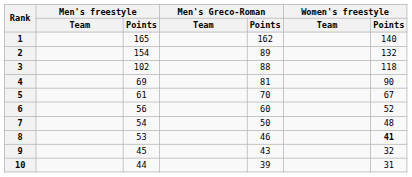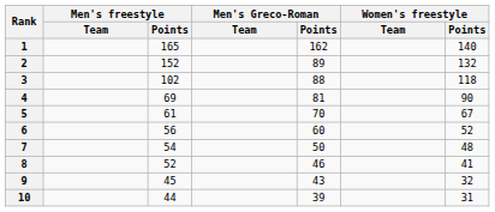 <table class="wikitable" style="text-align:center;">
 <tr>
 <th width=50 rowspan="2">Rank</th>
 <th colspan="2">Men's freestyle</th>
 <th colspan="2">Men's Greco-Roman</th>
 <th colspan="2">Women's freestyle</th>
 </tr>
 <tr>
 <th width=200>Team</th>
 <th width=50>Points</th>
 <th width=200>Team</th>
 <th width=50>Points</th>
 <th width=200>Team</th>
 <th width=50>Points</th>
 </tr>
 <tr>
 <th>1</th>
 <td align=left></td>
 <td>165</td>
 <td align=left></td>
 <td>162</td>
 <td align=left></td>
 <td>140</td>
 </tr>
 <tr>
 <th>2</th>
 <td align=left></td>
-<td>154</td>
+<td>152</td>
 <td align=left></td>
 <td>89</td>
 <td align=left></td>
 <td>132</td>
 </tr>
 <tr>
 <th>3</th>
 <td align=left></td>
 <td>102</td>
 <td align=left></td>
 <td>88</td>
 <td align=left></td>
 <td>118</td>
 </tr>
 <tr>
 <th>4</th>
 <td align=left></td>
 <td>69</td>
 <td align=left></td>
 <td>81</td>
 <td align=left></td>
 <td>90</td>
 </tr>
 <tr>
 <th>5</th>
 <td align=left></td>
 <td>61</td>
 <td align=left></td>
 <td>70</td>
 <td align=left></td>
 <td>67</td>
 </tr>
 <tr>
 <th>6</th>
 <td align=left></td>
 <td>56</td>
 <td align=left></td>
 <td>60</td>
 <td align=left></td>
 <td>52</td>
 </tr>
 <tr>
 <th>7</th>
 <td align=left></td>
 <td>54</td>
 <td align=left></td>
 <td>50</td>
 <td align=left></td>
 <td>48</td>
 </tr>
 <tr>
 <th>8</th>
 <td align=left></td>
-<td>53</td>
+<td>52</td>
 <td align=left></td>
 <td>46</td>
 <td align=left></td>
-<td><strong>41</strong></td>
+<td>41</td>
 </tr>
 <tr>
 <th>9</th>
 <td align=left></td>
 <td>45</td>
 <td align=left></td>
 <td>43</td>
 <td align=left></td>
 <td>32</td>
 </tr>
 <tr>
 <th>10</th>
 <td align=left></td>
 <td>44</td>
 <td align=left></td>
 <td>39</td>
 <td align=left></td>
 <td>31</td>
 </tr>
 </table>
